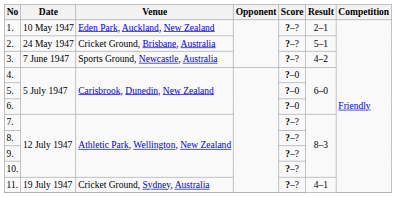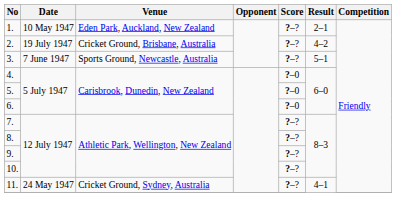 <table class="wikitable" style="font-size:85%;">
 <tr>
 <th>No</th>
 <th>Date</th>
 <th>Venue</th>
 <th>Opponent</th>
 <th>Score</th>
 <th>Result</th>
 <th>Competition</th>
 </tr>
 <tr>
 <td>1.</td>
 <td>10 May 1947</td>
 <td><a href='#'>Eden Park</a>, <a href='#'>Auckland</a>, <a href='#'>New Zealand</a></td>
 <td rowspan="3"></td>
 <td align=center><strong>?</strong>–?</td>
 <td align=center>2–1</td>
 <td rowspan="11"><a href='#'>Friendly</a></td>
 </tr>
 <tr>
 <td>2.</td>
-<td>24 May 1947</td>
+<td>19 July 1947</td>
 <td>Cricket Ground, <a href='#'>Brisbane</a>, <a href='#'>Australia</a></td>
 <td align=center><strong>?</strong>–?</td>
-<td align=center>5–1</td>
+<td align=center>4–2</td>
 </tr>
 <tr>
 <td>3.</td>
 <td>7 June 1947</td>
 <td>Sports Ground, <a href='#'>Newcastle</a>, <a href='#'>Australia</a></td>
 <td align=center><strong>?</strong>–?</td>
-<td align=center>4–2</td>
+<td align=center>5–1</td>
 </tr>
 <tr>
 <td>4.</td>
 <td rowspan="3">5 July 1947</td>
 <td rowspan="3"><a href='#'>Carisbrook</a>, <a href='#'>Dunedin</a>, <a href='#'>New Zealand</a></td>
 <td rowspan="8"></td>
 <td align=center><strong>?</strong>–0</td>
 <td align=center rowspan="3">6–0</td>
 </tr>
 <tr>
 <td>5.</td>
 <td align=center><strong>?</strong>–0</td>
 </tr>
 <tr>
 <td>6.</td>
 <td align=center><strong>?</strong>–0</td>
 </tr>
 <tr>
 <td>7.</td>
 <td rowspan="4">12 July 1947</td>
 <td rowspan="4"><a href='#'>Athletic Park</a>, <a href='#'>Wellington</a>, <a href='#'>New Zealand</a></td>
 <td align=center><strong>?</strong>–?</td>
 <td align=center rowspan="4">8–3</td>
 </tr>
 <tr>
 <td>8.</td>
 <td align=center><strong>?</strong>–?</td>
 </tr>
 <tr>
 <td>9.</td>
 <td align=center><strong>?</strong>–?</td>
 </tr>
 <tr>
 <td>10.</td>
 <td align=center><strong>?</strong>–?</td>
 </tr>
 <tr>
 <td>11.</td>
-<td>19 July 1947</td>
+<td>24 May 1947</td>
 <td>Cricket Ground, <a href='#'>Sydney</a>, <a href='#'>Australia</a></td>
 <td align=center><strong>?</strong>–?</td>
 <td align=center rowspan="4">4–1</td>
 </tr>
 <tr>
 </tr>
 </table>
